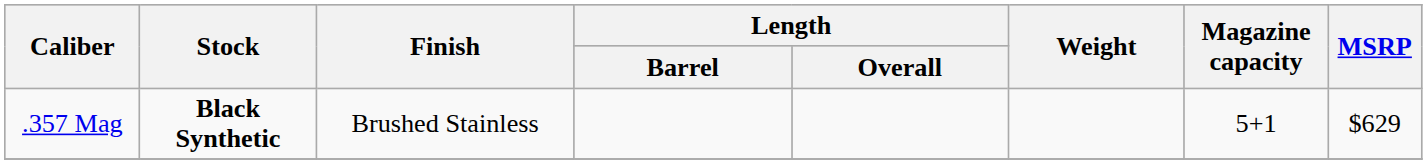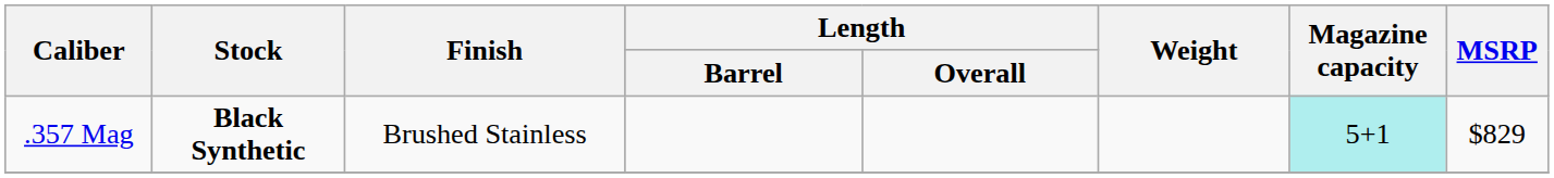 <table class="wikitable" align="center">
 <tr align="center" valign="center">
 <th rowspan="2" width = 75>Caliber</th>
 <th rowspan="2" width = 100>Stock</th>
 <th rowspan="2" width = 150>Finish</th>
 <th colspan="2">Length</th>
 <th rowspan="2" width = 100>Weight</th>
 <th rowspan="2" width = 80>Magazine<br>capacity</th>
 <th rowspan="2" width = 50><a href='#'>MSRP</a></th>
 </tr>
 <tr align="center" valign="center">
 <th width = 125>Barrel</th>
 <th width = 125>Overall</th>
 </tr>
 <tr align="center" valign="center">
 <td rowspan="1"><a href='#'>.357 Mag</a></td>
 <td><strong>Black Synthetic</strong></td>
 <td>Brushed Stainless</td>
 <td></td>
 <td></td>
 <td></td>
-<td>5+1</td>
-<td>$629</td>
+<td style="background: paleturquoise;">5+1</td>
+<td>$829</td>
 </tr>
 <tr>
 </tr>
 </table>
